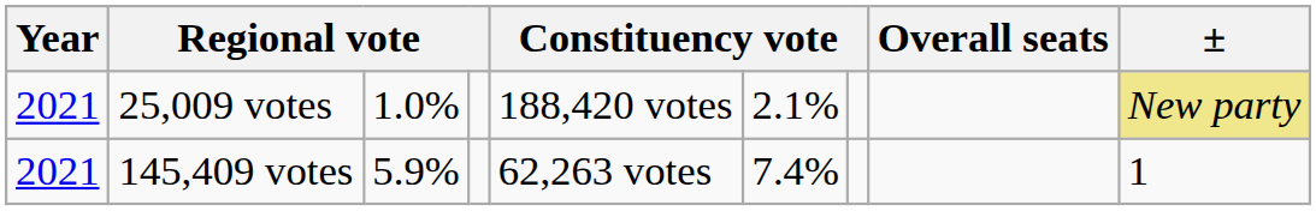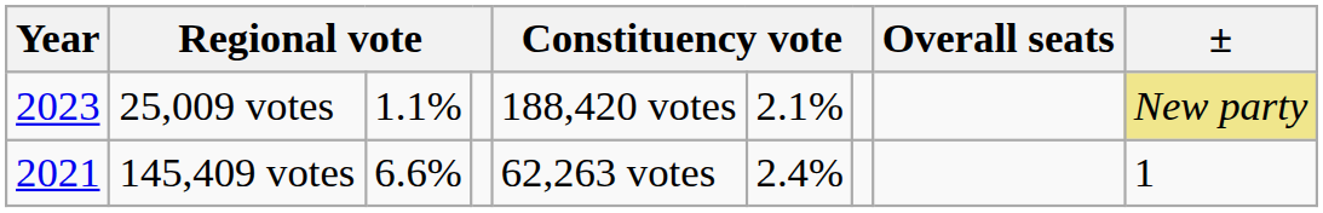 <table class="wikitable">
 <tr>
 <th>Year</th>
 <th colspan="3">Regional vote</th>
 <th colspan="3">Constituency vote</th>
 <th>Overall seats</th>
 <th>±</th>
 </tr>
 <tr>
-<td><a href='#'>2021</a></td>
+<td><a href='#'>2023</a></td>
 <td>25,009 votes</td>
-<td>1.0%</td>
+<td>1.1%</td>
 <td></td>
 <td>188,420 votes</td>
 <td>2.1%</td>
 <td></td>
 <td></td>
 <td style="background: khaki;"><em>New party</em></td>
 </tr>
 <tr>
 <td><a href='#'>2021</a></td>
 <td>145,409 votes</td>
-<td>5.9%</td>
+<td>6.6%</td>
 <td></td>
 <td>62,263 votes</td>
-<td>7.4%</td>
+<td>2.4%</td>
 <td></td>
 <td></td>
 <td>1</td>
 </tr>
 </table>
